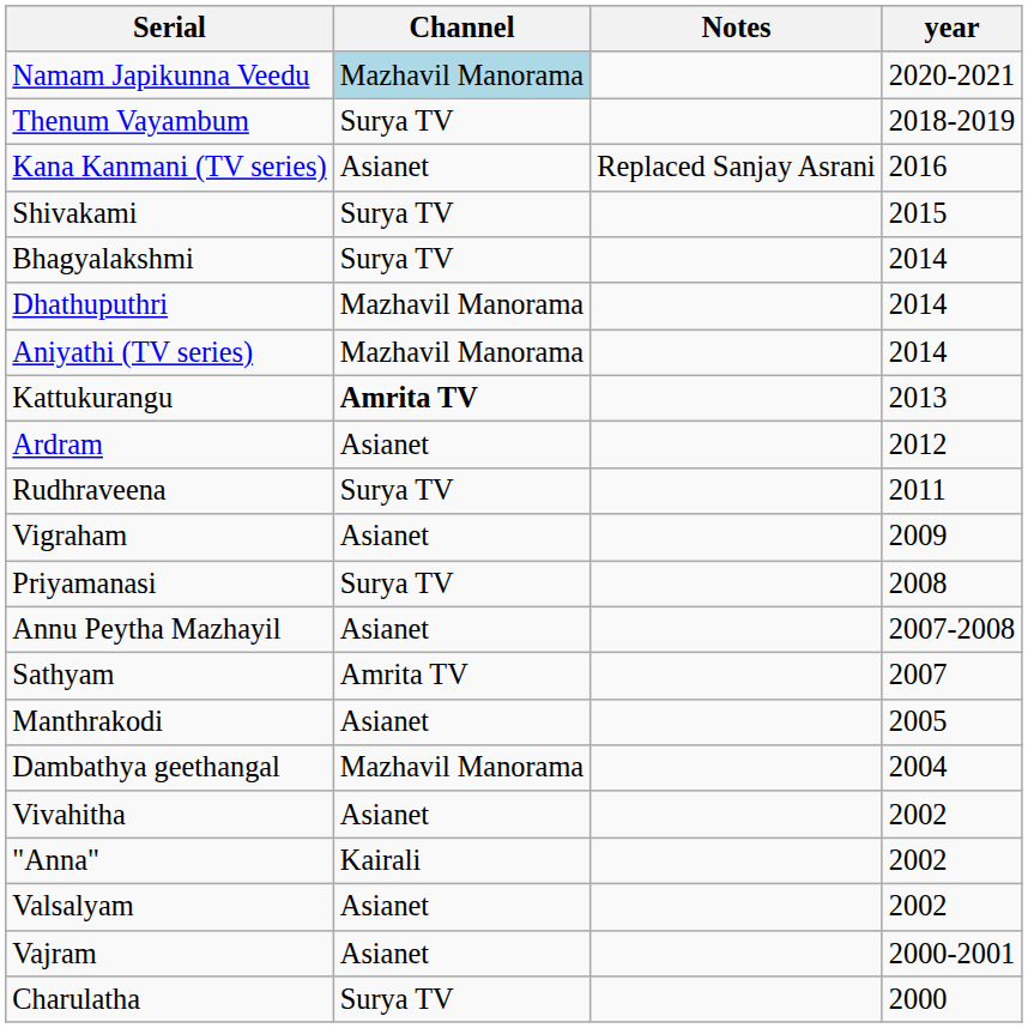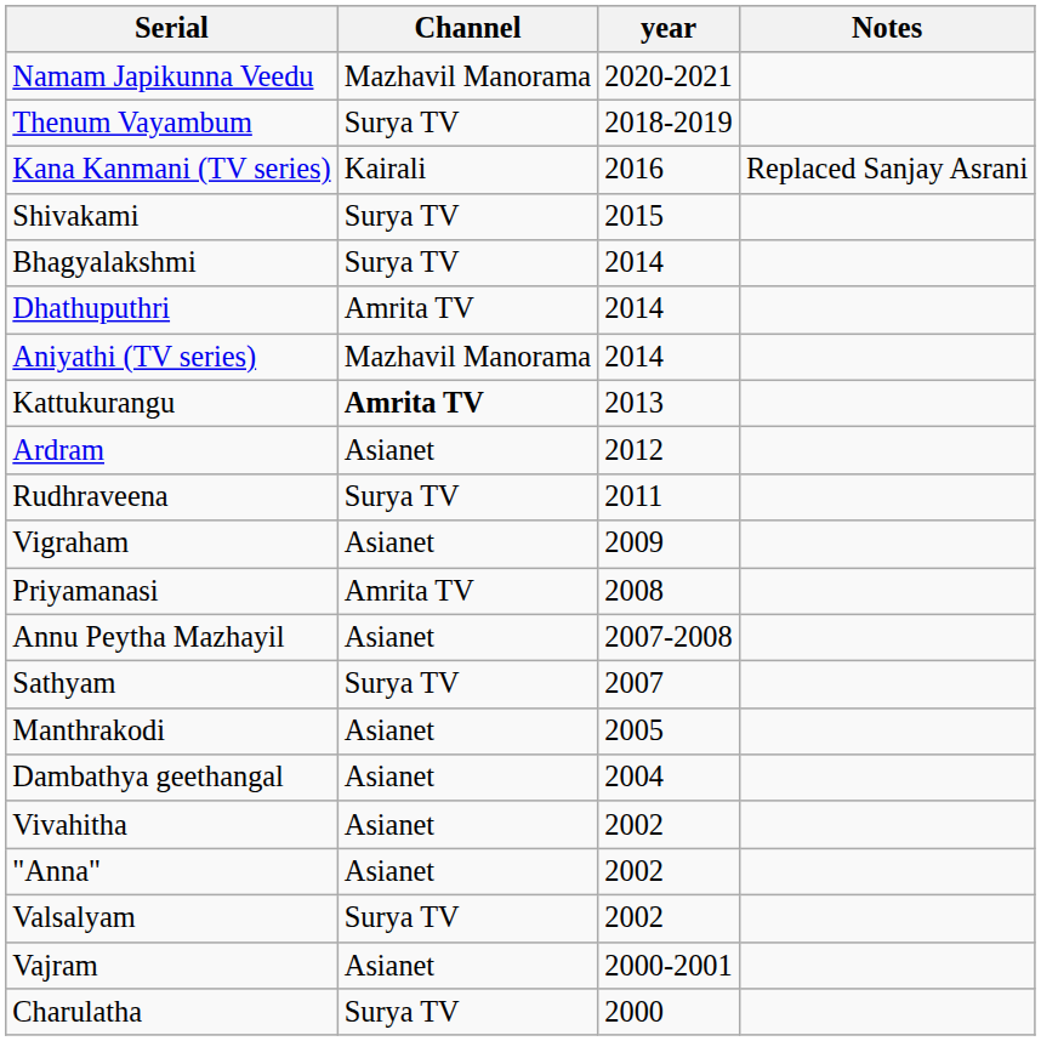 <table class="wikitable">
 <tr style="background:#ccc; text-align:center;">
 <th>Serial</th>
 <th>Channel</th>
+<th>year</th>
 <th>Notes</th>
-<th>year</th>
 </tr>
 <tr>
 <td><a href='#'>Namam Japikunna Veedu</a></td>
-<td style="background: lightblue;">Mazhavil Manorama</td>
+<td>Mazhavil Manorama</td>
+<td>2020-2021</td>
 <td></td>
-<td>2020-2021</td>
 </tr>
 <tr>
 <td><a href='#'>Thenum Vayambum</a></td>
 <td>Surya TV</td>
+<td>2018-2019</td>
 <td></td>
-<td>2018-2019</td>
 </tr>
 <tr>
 <td><a href='#'>Kana Kanmani (TV series)</a></td>
-<td>Asianet</td>
+<td>Kairali</td>
+<td>2016</td>
 <td>Replaced Sanjay Asrani</td>
-<td>2016</td>
 </tr>
 <tr>
 <td>Shivakami</td>
 <td>Surya TV</td>
+<td>2015</td>
 <td></td>
-<td>2015</td>
 </tr>
 <tr>
 <td>Bhagyalakshmi</td>
 <td>Surya TV</td>
+<td>2014</td>
 <td></td>
-<td>2014</td>
 </tr>
 <tr>
 <td><a href='#'>Dhathuputhri</a></td>
-<td>Mazhavil Manorama</td>
+<td>Amrita TV</td>
+<td>2014</td>
 <td></td>
-<td>2014</td>
 </tr>
 <tr>
 <td><a href='#'>Aniyathi (TV series)</a></td>
 <td>Mazhavil Manorama</td>
+<td>2014</td>
 <td></td>
-<td>2014</td>
 </tr>
 <tr>
 <td>Kattukurangu</td>
 <td><strong>Amrita TV</strong></td>
+<td>2013</td>
 <td></td>
-<td>2013</td>
 </tr>
 <tr>
 <td><a href='#'>Ardram</a></td>
 <td>Asianet</td>
+<td>2012</td>
 <td></td>
-<td>2012</td>
 </tr>
 <tr>
 <td>Rudhraveena</td>
 <td>Surya TV</td>
+<td>2011</td>
 <td></td>
-<td>2011</td>
 </tr>
 <tr>
 <td>Vigraham</td>
 <td>Asianet</td>
+<td>2009</td>
 <td></td>
-<td>2009</td>
 </tr>
 <tr>
 <td>Priyamanasi</td>
-<td>Surya TV</td>
+<td>Amrita TV</td>
+<td>2008</td>
 <td></td>
-<td>2008</td>
 </tr>
 <tr>
 <td>Annu Peytha Mazhayil</td>
 <td>Asianet</td>
+<td>2007-2008</td>
 <td></td>
-<td>2007-2008</td>
 </tr>
 <tr>
 <td>Sathyam</td>
-<td>Amrita TV</td>
+<td>Surya TV</td>
+<td>2007</td>
 <td></td>
-<td>2007</td>
 </tr>
 <tr>
 <td>Manthrakodi</td>
 <td>Asianet</td>
+<td>2005</td>
 <td></td>
-<td>2005</td>
 </tr>
 <tr>
 <td>Dambathya geethangal</td>
-<td>Mazhavil Manorama</td>
+<td>Asianet</td>
+<td>2004</td>
 <td></td>
-<td>2004</td>
 </tr>
 <tr Sthreehridayam- Surya TV 2004>
 <td>Vivahitha</td>
 <td>Asianet</td>
+<td>2002</td>
 <td></td>
-<td>2002</td>
 </tr>
 <tr>
 <td>"Anna"</td>
-<td>Kairali</td>
+<td>Asianet</td>
+<td>2002</td>
 <td></td>
-<td>2002</td>
 </tr>
 <tr>
 <td>Valsalyam</td>
-<td>Asianet</td>
+<td>Surya TV</td>
+<td>2002</td>
 <td></td>
-<td>2002</td>
 </tr>
 <tr>
 <td>Vajram</td>
 <td>Asianet</td>
+<td>2000-2001</td>
 <td></td>
-<td>2000-2001</td>
 </tr>
 <tr>
 <td>Charulatha</td>
 <td>Surya TV</td>
+<td>2000</td>
 <td></td>
-<td>2000</td>
 </tr>
 </table>
